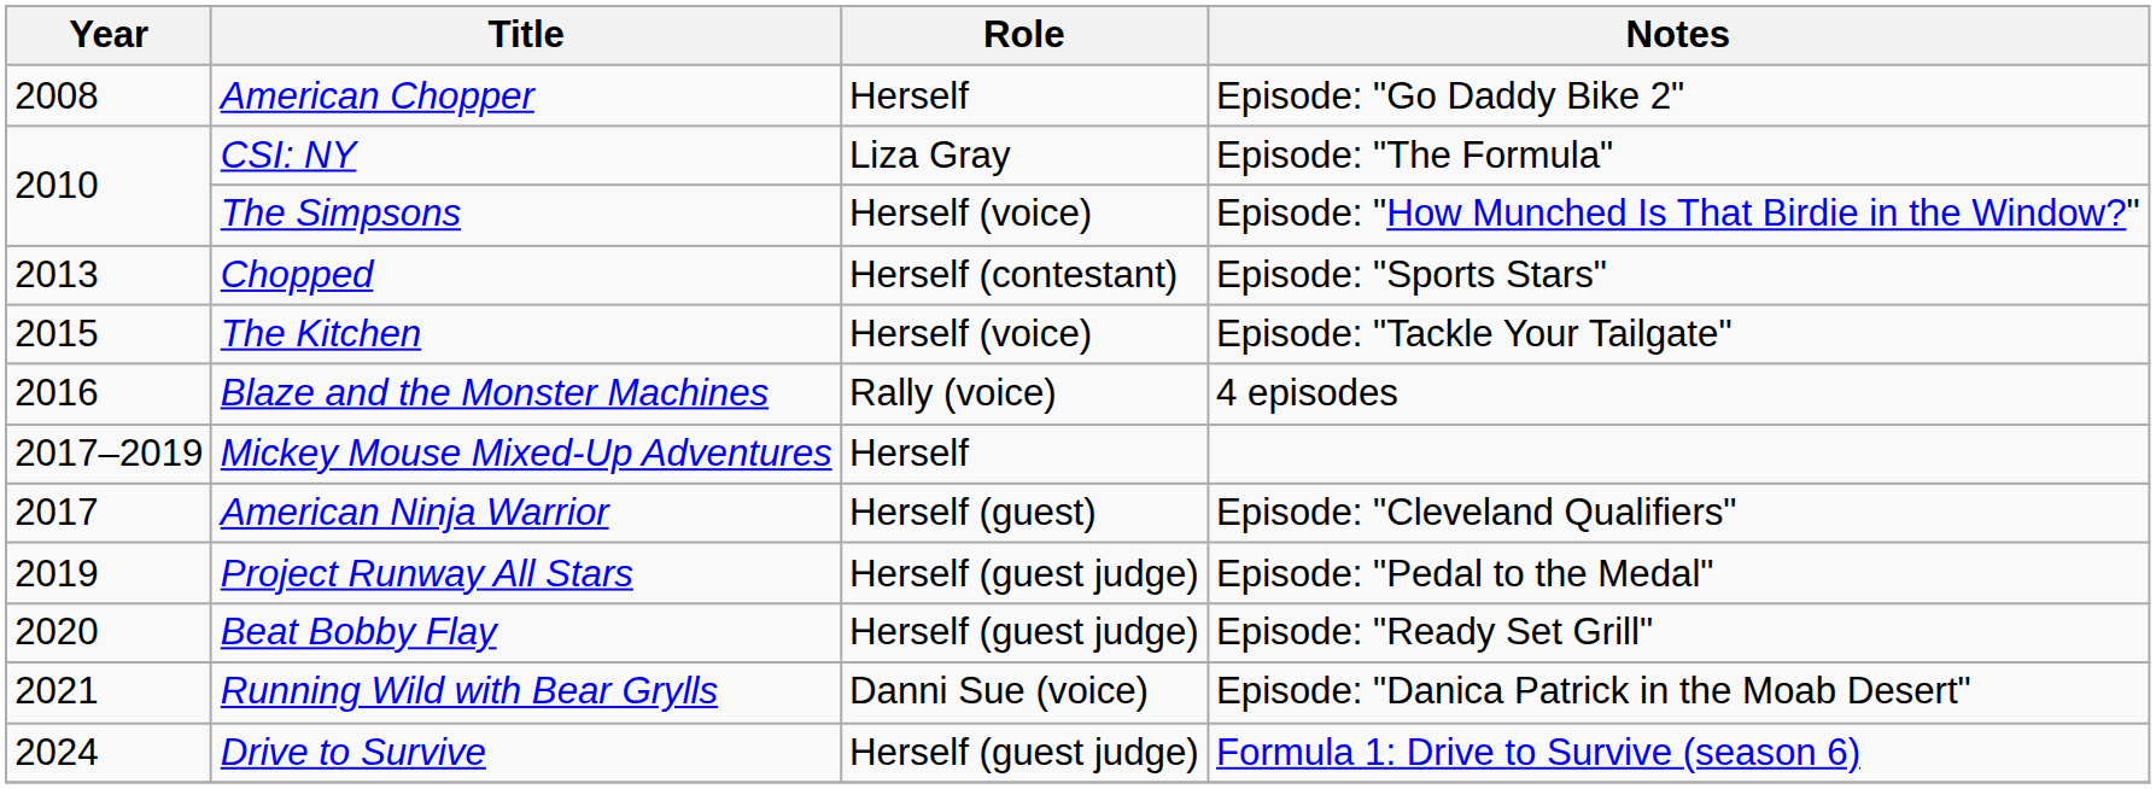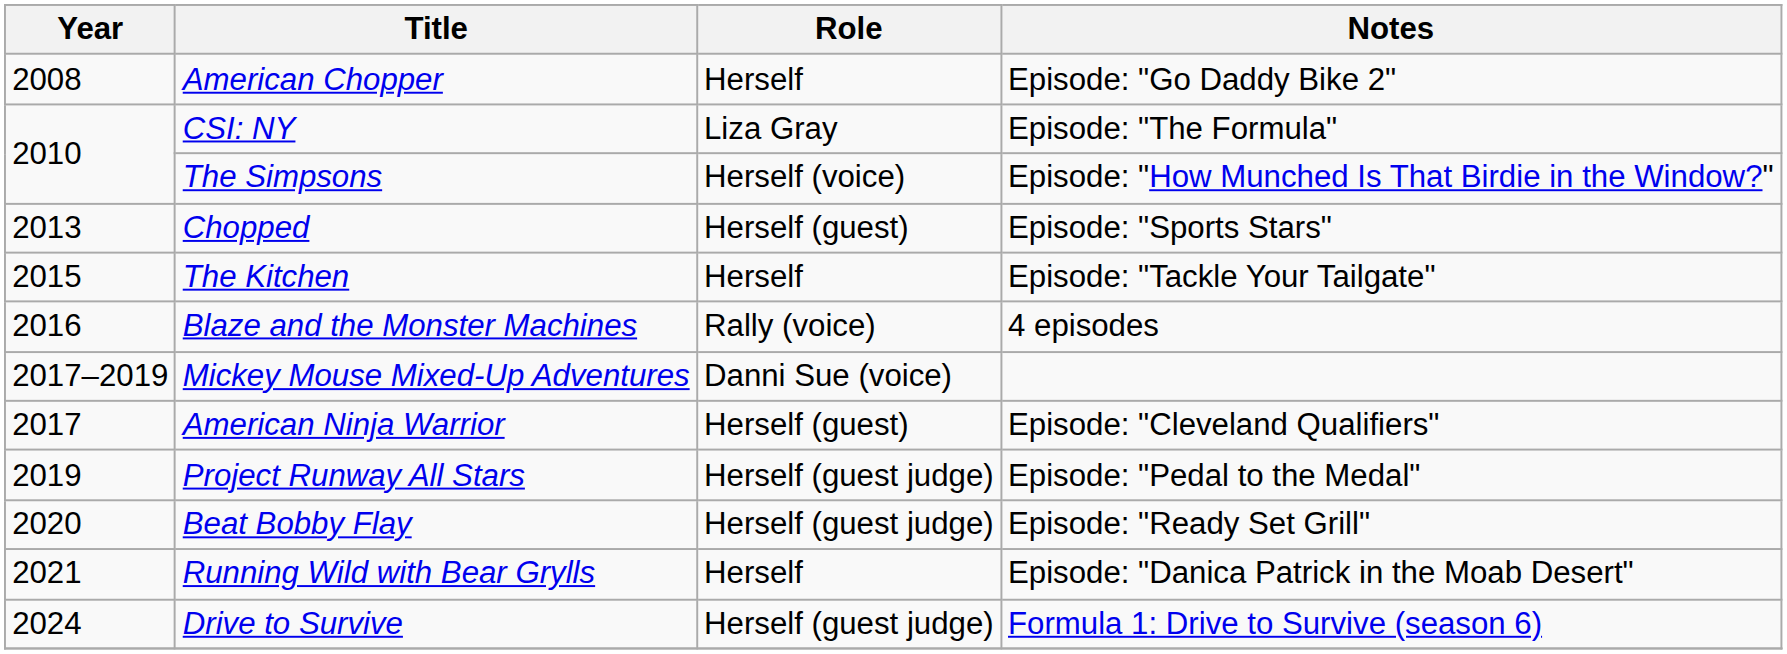 <table class="wikitable sortable">
 <tr>
 <th>Year</th>
 <th>Title</th>
 <th>Role</th>
 <th class="unsortable">Notes</th>
 </tr>
 <tr>
 <td>2008</td>
 <td><em><a href='#'>American Chopper</a></em></td>
 <td>Herself</td>
 <td>Episode: "Go Daddy Bike 2"</td>
 </tr>
 <tr>
 <td rowspan="2">2010</td>
 <td><em><a href='#'>CSI: NY</a></em></td>
 <td>Liza Gray</td>
 <td>Episode: "The Formula"</td>
 </tr>
 <tr>
 <td><em><a href='#'>The Simpsons</a></em></td>
 <td>Herself (voice)</td>
 <td>Episode: "<a href='#'>How Munched Is That Birdie in the Window?</a>"</td>
 </tr>
 <tr>
 <td>2013</td>
 <td><em><a href='#'>Chopped</a></em></td>
-<td>Herself (contestant)</td>
+<td>Herself (guest)</td>
 <td>Episode: "Sports Stars"</td>
 </tr>
 <tr>
 <td>2015</td>
 <td><em><a href='#'>The Kitchen</a></em></td>
-<td>Herself (voice)</td>
+<td>Herself</td>
 <td>Episode: "Tackle Your Tailgate"</td>
 </tr>
 <tr>
 <td>2016</td>
 <td><em><a href='#'>Blaze and the Monster Machines</a></em></td>
 <td>Rally (voice)</td>
 <td>4 episodes</td>
 </tr>
 <tr>
 <td>2017–2019</td>
 <td><em><a href='#'>Mickey Mouse Mixed-Up Adventures</a></em></td>
-<td>Herself</td>
+<td>Danni Sue (voice)</td>
 <td></td>
 </tr>
 <tr>
 <td>2017</td>
 <td><em><a href='#'>American Ninja Warrior</a></em></td>
 <td>Herself (guest)</td>
 <td>Episode: "Cleveland Qualifiers"</td>
 </tr>
 <tr>
 <td>2019</td>
 <td><em><a href='#'>Project Runway All Stars</a></em></td>
 <td>Herself (guest judge)</td>
 <td>Episode: "Pedal to the Medal"</td>
 </tr>
 <tr>
 <td>2020</td>
 <td><em><a href='#'>Beat Bobby Flay</a></em></td>
 <td>Herself (guest judge)</td>
 <td>Episode: "Ready Set Grill"</td>
 </tr>
 <tr>
 <td>2021</td>
 <td><em><a href='#'>Running Wild with Bear Grylls</a></em></td>
-<td>Danni Sue (voice)</td>
+<td>Herself</td>
 <td>Episode: "Danica Patrick in the Moab Desert"</td>
 </tr>
 <tr>
 <td>2024</td>
 <td><em><a href='#'>Drive to Survive</a></em></td>
 <td>Herself (guest judge)</td>
 <td><a href='#'>Formula 1: Drive to Survive (season 6)</a></td>
 </tr>
 <tr>
 </tr>
 </table>
